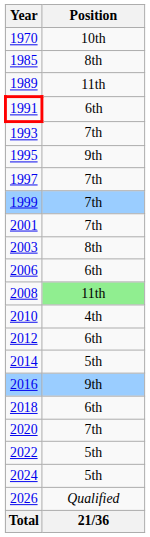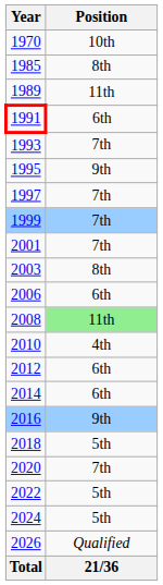 <table class="wikitable" style="text-align: center;font-size:90%;">
 <tr>
 <th>Year</th>
 <th width="100">Position</th>
 </tr>
 <tr>
 <td> <a href='#'>1970</a></td>
 <td>10th</td>
 </tr>
 <tr>
 <td> <a href='#'>1985</a></td>
 <td>8th</td>
 </tr>
 <tr>
 <td> <a href='#'>1989</a></td>
 <td>11th</td>
 </tr>
 <tr>
 <td style="border: 3px solid red"> <a href='#'>1991</a></td>
 <td>6th</td>
 </tr>
 <tr>
 <td> <a href='#'>1993</a></td>
 <td>7th</td>
 </tr>
 <tr>
 <td> <a href='#'>1995</a></td>
 <td>9th</td>
 </tr>
 <tr>
 <td> <a href='#'>1997</a></td>
 <td>7th</td>
 </tr>
 <tr style="background:#9acdff;">
 <td> <a href='#'>1999</a></td>
 <td>7th</td>
 </tr>
 <tr>
 <td> <a href='#'>2001</a></td>
 <td>7th</td>
 </tr>
 <tr>
 <td> <a href='#'>2003</a></td>
 <td>8th</td>
 </tr>
 <tr>
 <td> <a href='#'>2006</a></td>
 <td>6th</td>
 </tr>
 <tr>
 <td> <a href='#'>2008</a></td>
 <td style="background: lightgreen;">11th</td>
 </tr>
 <tr>
 <td> <a href='#'>2010</a></td>
 <td>4th</td>
 </tr>
 <tr>
 <td> <a href='#'>2012</a></td>
 <td>6th</td>
 </tr>
 <tr>
 <td> <a href='#'>2014</a></td>
-<td>5th</td>
+<td>6th</td>
 </tr>
 <tr style="background:#9acdff;">
 <td> <a href='#'>2016</a></td>
 <td>9th</td>
 </tr>
 <tr>
 <td> <a href='#'>2018</a></td>
-<td>6th</td>
+<td>5th</td>
 </tr>
 <tr>
 <td> <a href='#'>2020</a></td>
 <td>7th</td>
 </tr>
 <tr>
 <td> <a href='#'>2022</a></td>
 <td>5th</td>
 </tr>
 <tr>
 <td> <a href='#'>2024</a></td>
 <td>5th</td>
 </tr>
 <tr>
 <td> <a href='#'>2026</a></td>
 <td><em>Qualified</em></td>
 </tr>
 <tr>
 <th>Total</th>
 <th>21/36</th>
 </tr>
 </table>
